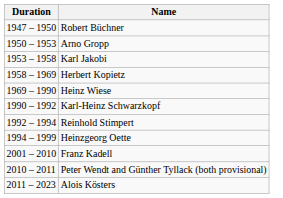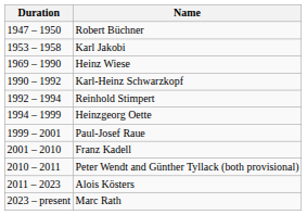 <table class="wikitable">
 <tr>
 <th>Duration</th>
 <th>Name</th>
 </tr>
 <tr>
 <td>1947 – 1950</td>
 <td>Robert Büchner</td>
 </tr>
 <tr>
-<td>1950 – 1953</td>
-<td>Arno Gropp</td>
-</tr>
-<tr>
 <td>1953 – 1958</td>
 <td>Karl Jakobi</td>
-</tr>
-<tr>
-<td>1958 – 1969</td>
-<td>Herbert Kopietz</td>
 </tr>
 <tr>
 <td>1969 – 1990</td>
 <td>Heinz Wiese</td>
 </tr>
 <tr>
 <td>1990 – 1992</td>
 <td>Karl-Heinz Schwarzkopf</td>
 </tr>
 <tr>
 <td>1992 – 1994</td>
 <td>Reinhold Stimpert</td>
 </tr>
 <tr>
 <td>1994 – 1999</td>
 <td>Heinzgeorg Oette</td>
 </tr>
 <tr>
+<td>1999 – 2001</td>
+<td>Paul-Josef Raue</td>
+</tr>
+<tr>
 <td>2001 – 2010</td>
 <td>Franz Kadell</td>
 </tr>
 <tr>
 <td>2010 – 2011</td>
 <td>Peter Wendt and Günther Tyllack (both provisional)</td>
 </tr>
 <tr>
 <td>2011 – 2023</td>
 <td>Alois Kösters</td>
 </tr>
+<tr>
+<td>2023 – present</td>
+<td>Marc Rath</td>
+</tr>
 </table>
